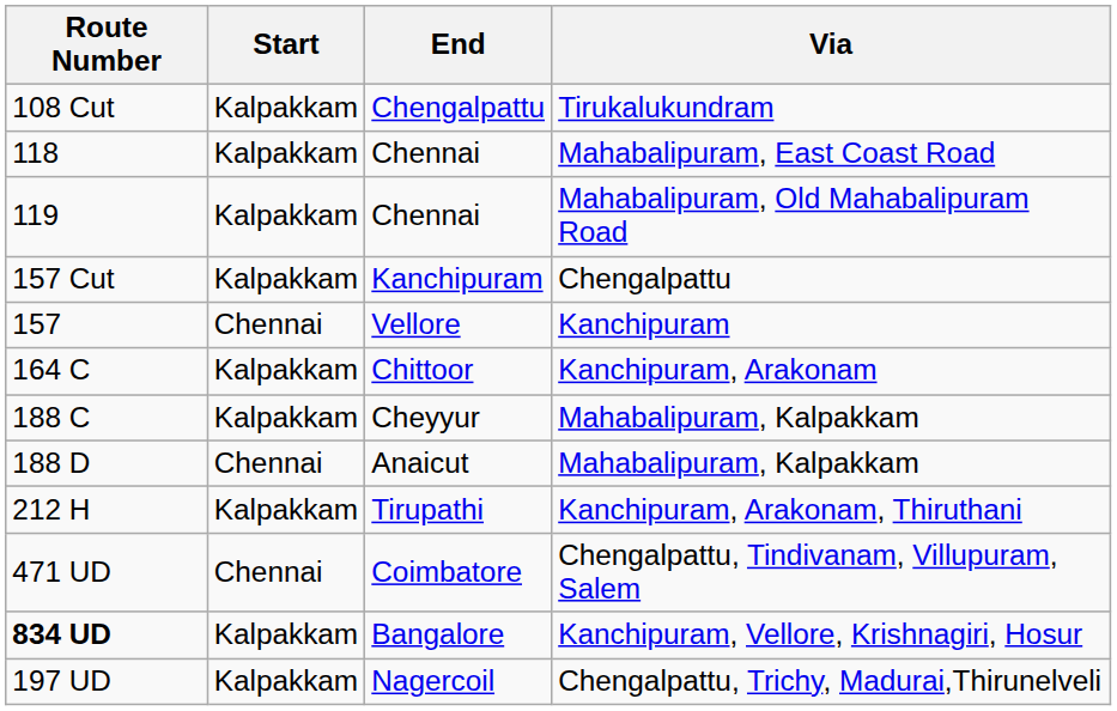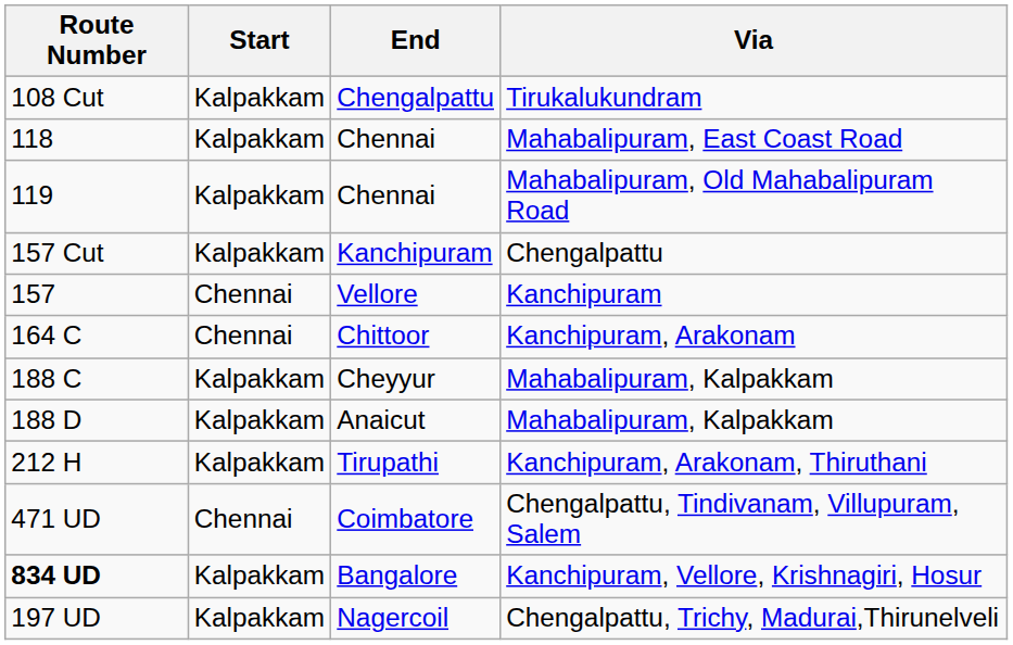 <table class="sortable wikitable">
 <tr>
 <th>Route Number</th>
 <th>Start</th>
 <th>End</th>
 <th>Via</th>
 </tr>
 <tr>
 <td>108 Cut</td>
 <td>Kalpakkam</td>
 <td><a href='#'>Chengalpattu</a></td>
 <td><a href='#'>Tirukalukundram</a></td>
 </tr>
 <tr>
 <td>118</td>
 <td>Kalpakkam</td>
 <td>Chennai</td>
 <td><a href='#'>Mahabalipuram</a>, <a href='#'>East Coast Road</a></td>
 </tr>
 <tr>
 <td>119</td>
 <td>Kalpakkam</td>
 <td>Chennai</td>
 <td><a href='#'>Mahabalipuram</a>, <a href='#'>Old Mahabalipuram Road</a></td>
 </tr>
 <tr>
 <td>157 Cut</td>
 <td>Kalpakkam</td>
 <td><a href='#'>Kanchipuram</a></td>
 <td>Chengalpattu</td>
 </tr>
 <tr>
 <td>157</td>
 <td>Chennai</td>
 <td><a href='#'>Vellore</a></td>
 <td><a href='#'>Kanchipuram</a></td>
 </tr>
 <tr>
 <td>164 C</td>
-<td>Kalpakkam</td>
+<td>Chennai</td>
 <td><a href='#'>Chittoor</a></td>
 <td><a href='#'>Kanchipuram</a>, <a href='#'>Arakonam</a></td>
 </tr>
 <tr>
 <td>188 C</td>
 <td>Kalpakkam</td>
 <td>Cheyyur</td>
 <td><a href='#'>Mahabalipuram</a>, Kalpakkam</td>
 </tr>
 <tr>
 <td>188 D</td>
-<td>Chennai</td>
+<td>Kalpakkam</td>
 <td>Anaicut</td>
 <td><a href='#'>Mahabalipuram</a>, Kalpakkam</td>
 </tr>
 <tr>
 <td>212 H</td>
 <td>Kalpakkam</td>
 <td><a href='#'>Tirupathi</a></td>
 <td><a href='#'>Kanchipuram</a>, <a href='#'>Arakonam</a>, <a href='#'>Thiruthani</a></td>
 </tr>
 <tr>
 <td>471 UD</td>
 <td>Chennai</td>
 <td><a href='#'>Coimbatore</a></td>
 <td>Chengalpattu, <a href='#'>Tindivanam</a>, <a href='#'>Villupuram</a>, <a href='#'>Salem</a></td>
 </tr>
 <tr>
 <td><strong>834 UD</strong></td>
 <td>Kalpakkam</td>
 <td><a href='#'>Bangalore</a></td>
 <td><a href='#'>Kanchipuram</a>, <a href='#'>Vellore</a>, <a href='#'>Krishnagiri</a>, <a href='#'>Hosur</a></td>
 </tr>
 <tr>
 <td>197 UD</td>
 <td>Kalpakkam</td>
 <td><a href='#'>Nagercoil</a></td>
 <td>Chengalpattu, <a href='#'>Trichy</a>, <a href='#'>Madurai</a>,Thirunelveli</td>
 </tr>
 </table>
